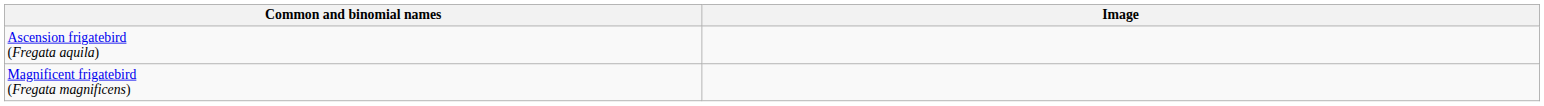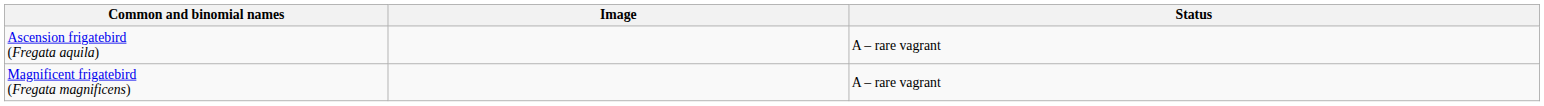 <table width=90% class="wikitable">
 <tr>
 <th width=25%>Common and binomial names</th>
 <th width=30%>Image</th>
+<th width=45%>Status</th>
 </tr>
 <tr>
 <td><a href='#'>Ascension frigatebird</a><br>(<em>Fregata aquila</em>)</td>
 <td></td>
+<td>A – rare vagrant</td>
 </tr>
 <tr>
 <td><a href='#'>Magnificent frigatebird</a><br>(<em>Fregata magnificens</em>)</td>
 <td></td>
+<td>A – rare vagrant</td>
 </tr>
 </table>
